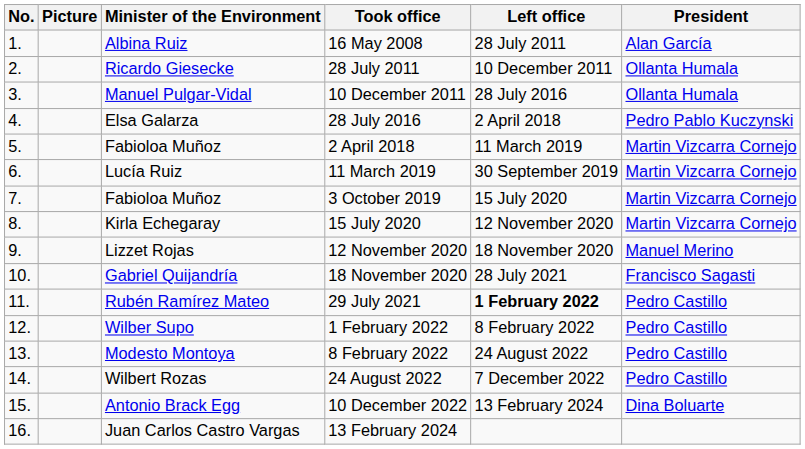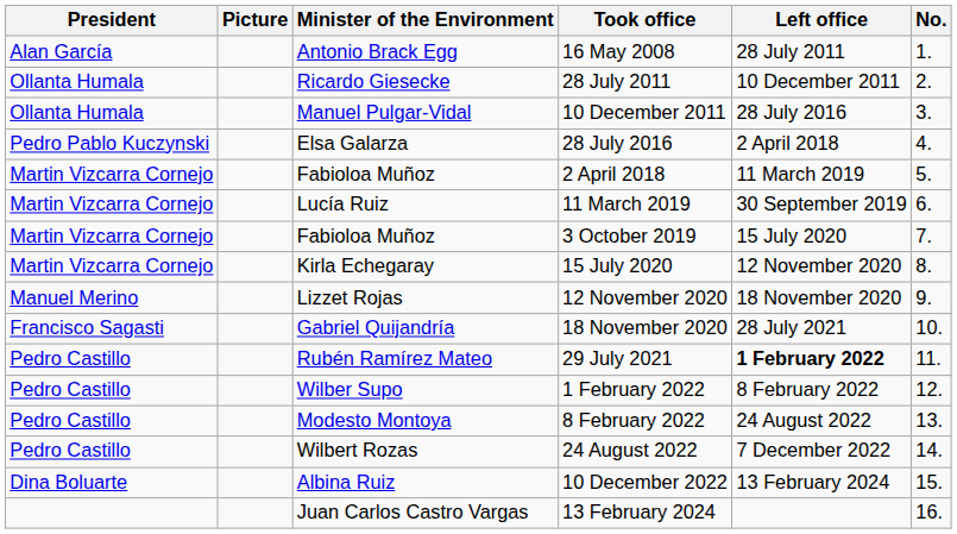 <table class="wikitable">
 <tr>
-<th>No.</th>
+<th>President</th>
 <th>Picture</th>
 <th>Minister of the Environment</th>
 <th>Took office</th>
 <th>Left office</th>
-<th>President</th>
+<th>No.</th>
 </tr>
 <tr>
-<td>1.</td>
+<td><a href='#'>Alan García</a></td>
 <td></td>
-<td><a href='#'>Albina Ruiz</a></td>
+<td><a href='#'>Antonio Brack Egg</a></td>
 <td>16 May 2008</td>
 <td>28 July 2011</td>
-<td><a href='#'>Alan García</a></td>
+<td>1.</td>
 </tr>
 <tr>
-<td>2.</td>
+<td><a href='#'>Ollanta Humala</a></td>
 <td></td>
 <td><a href='#'>Ricardo Giesecke</a></td>
 <td>28 July 2011</td>
 <td>10 December 2011</td>
-<td><a href='#'>Ollanta Humala</a></td>
+<td>2.</td>
 </tr>
 <tr>
-<td>3.</td>
+<td><a href='#'>Ollanta Humala</a></td>
 <td></td>
 <td><a href='#'>Manuel Pulgar-Vidal</a></td>
 <td>10 December 2011</td>
 <td>28 July 2016</td>
-<td><a href='#'>Ollanta Humala</a></td>
+<td>3.</td>
 </tr>
 <tr>
-<td>4.</td>
+<td><a href='#'>Pedro Pablo Kuczynski</a></td>
 <td></td>
 <td>Elsa Galarza</td>
 <td>28 July 2016</td>
 <td>2 April 2018</td>
-<td><a href='#'>Pedro Pablo Kuczynski</a></td>
+<td>4.</td>
 </tr>
 <tr>
-<td>5.</td>
+<td><a href='#'>Martin Vizcarra Cornejo</a></td>
 <td></td>
 <td>Fabioloa Muñoz</td>
 <td>2 April 2018</td>
 <td>11 March 2019</td>
-<td><a href='#'>Martin Vizcarra Cornejo</a></td>
+<td>5.</td>
 </tr>
 <tr>
-<td>6.</td>
+<td><a href='#'>Martin Vizcarra Cornejo</a></td>
 <td></td>
 <td>Lucía Ruiz</td>
 <td>11 March 2019</td>
 <td>30 September 2019</td>
-<td><a href='#'>Martin Vizcarra Cornejo</a></td>
+<td>6.</td>
 </tr>
 <tr>
-<td>7.</td>
+<td><a href='#'>Martin Vizcarra Cornejo</a></td>
 <td></td>
 <td>Fabioloa Muñoz</td>
 <td>3 October 2019</td>
 <td>15 July 2020</td>
-<td><a href='#'>Martin Vizcarra Cornejo</a></td>
+<td>7.</td>
 </tr>
 <tr>
-<td>8.</td>
+<td><a href='#'>Martin Vizcarra Cornejo</a></td>
 <td></td>
 <td>Kirla Echegaray</td>
 <td>15 July 2020</td>
 <td>12 November 2020</td>
-<td><a href='#'>Martin Vizcarra Cornejo</a></td>
+<td>8.</td>
 </tr>
 <tr>
-<td>9.</td>
+<td><a href='#'>Manuel Merino</a></td>
 <td></td>
 <td>Lizzet Rojas</td>
 <td>12 November 2020</td>
 <td>18 November 2020</td>
-<td><a href='#'>Manuel Merino</a></td>
+<td>9.</td>
 </tr>
 <tr>
-<td>10.</td>
+<td><a href='#'>Francisco Sagasti</a></td>
 <td></td>
 <td><a href='#'>Gabriel Quijandría</a></td>
 <td>18 November 2020</td>
 <td>28 July 2021</td>
-<td><a href='#'>Francisco Sagasti</a></td>
+<td>10.</td>
 </tr>
 <tr>
-<td>11.</td>
+<td><a href='#'>Pedro Castillo</a></td>
 <td></td>
 <td><a href='#'>Rubén Ramírez Mateo</a></td>
 <td>29 July 2021</td>
 <td><strong>1 February 2022</strong></td>
-<td><a href='#'>Pedro Castillo</a></td>
+<td>11.</td>
 </tr>
 <tr>
-<td>12.</td>
+<td><a href='#'>Pedro Castillo</a></td>
 <td></td>
 <td><a href='#'>Wilber Supo</a></td>
 <td>1 February 2022</td>
 <td>8 February 2022</td>
-<td><a href='#'>Pedro Castillo</a></td>
+<td>12.</td>
 </tr>
 <tr>
-<td>13.</td>
+<td><a href='#'>Pedro Castillo</a></td>
 <td></td>
 <td><a href='#'>Modesto Montoya</a></td>
 <td>8 February 2022</td>
 <td>24 August 2022</td>
-<td><a href='#'>Pedro Castillo</a></td>
+<td>13.</td>
 </tr>
 <tr>
-<td>14.</td>
+<td><a href='#'>Pedro Castillo</a></td>
 <td></td>
 <td>Wilbert Rozas</td>
 <td>24 August 2022</td>
 <td>7 December 2022</td>
-<td><a href='#'>Pedro Castillo</a></td>
+<td>14.</td>
 </tr>
 <tr>
-<td>15.</td>
+<td><a href='#'>Dina Boluarte</a></td>
 <td></td>
-<td><a href='#'>Antonio Brack Egg</a></td>
+<td><a href='#'>Albina Ruiz</a></td>
 <td>10 December 2022</td>
 <td>13 February 2024</td>
-<td><a href='#'>Dina Boluarte</a></td>
+<td>15.</td>
 </tr>
 <tr>
-<td>16.</td>
+<td></td>
 <td></td>
 <td>Juan Carlos Castro Vargas</td>
 <td>13 February 2024</td>
 <td></td>
-<td></td>
+<td>16.</td>
 </tr>
 </table>
